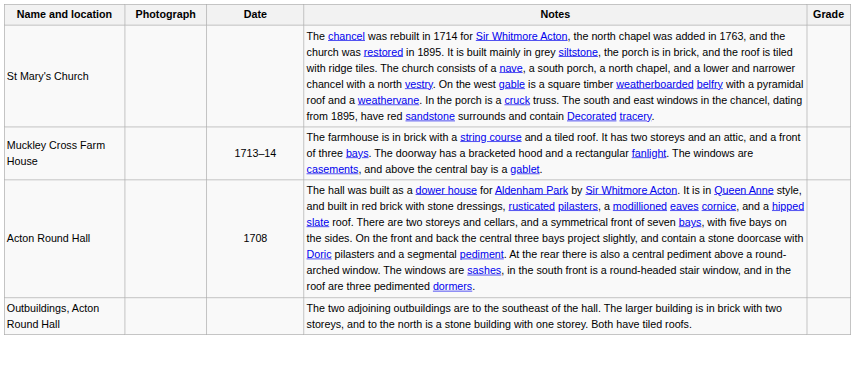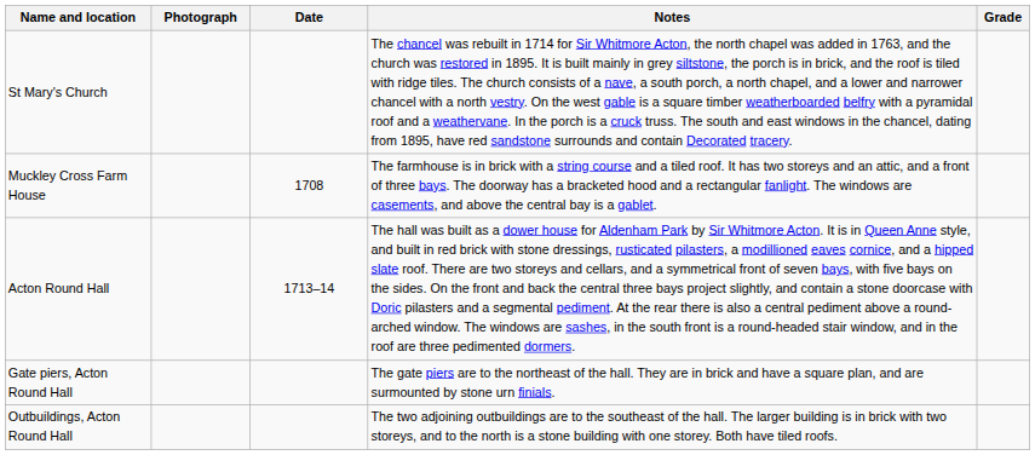 <table class="wikitable sortable plainrowheaders" style="width:100%; border:0; text-align:left; line-height:150%;">
 <tr>
 <th scope="col"  style="width:150px">Name and location</th>
 <th scope="col"  style="width:100px" class="unsortable">Photograph</th>
 <th scope="col"  style="width:120px">Date</th>
 <th scope="col"  style="width:650px" class="unsortable">Notes</th>
 <th scope="col"  style="width:50px">Grade</th>
 </tr>
 <tr>
 <td>St Mary's Church<br><small></small></td>
 <td></td>
 <td align="center"></td>
 <td>The <a href='#'>chancel</a> was rebuilt in 1714 for <a href='#'>Sir Whitmore Acton</a>, the north chapel was added in 1763, and the church was <a href='#'>restored</a> in 1895.  It is built mainly in grey <a href='#'>siltstone</a>, the porch is in brick, and the roof is tiled with ridge tiles.  The church consists of a <a href='#'>nave</a>, a south porch, a north chapel, and a lower and narrower chancel with a north <a href='#'>vestry</a>.  On the west <a href='#'>gable</a> is a square timber <a href='#'>weatherboarded</a> <a href='#'>belfry</a> with a pyramidal roof and a <a href='#'>weathervane</a>.  In the porch is a <a href='#'>cruck</a> truss.  The south and east windows in the chancel, dating from 1895, have red <a href='#'>sandstone</a> surrounds and contain <a href='#'>Decorated</a> <a href='#'>tracery</a>.</td>
 <td align="center" ></td>
 </tr>
 <tr>
 <td>Muckley Cross Farm House<br><small></small></td>
 <td></td>
-<td align="center">1713–14</td>
+<td align="center">1708</td>
 <td>The farmhouse is in brick with a <a href='#'>string course</a> and a tiled roof.  It has two storeys and an attic, and a front of three <a href='#'>bays</a>.  The doorway has a bracketed hood and a rectangular <a href='#'>fanlight</a>.  The windows are <a href='#'>casements</a>, and above the central bay is a <a href='#'>gablet</a>.</td>
 <td align="center" ></td>
 </tr>
 <tr>
 <td>Acton Round Hall<br><small></small></td>
 <td></td>
-<td align="center">1708</td>
+<td align="center">1713–14</td>
 <td>The hall was built as a <a href='#'>dower house</a> for <a href='#'>Aldenham Park</a> by <a href='#'>Sir Whitmore Acton</a>.  It is in <a href='#'>Queen Anne</a> style, and built in red brick with stone dressings, <a href='#'>rusticated</a> <a href='#'>pilasters</a>, a <a href='#'>modillioned</a> <a href='#'>eaves</a> <a href='#'>cornice</a>, and a <a href='#'>hipped</a> <a href='#'>slate</a> roof.  There are two storeys and cellars, and a symmetrical front of seven <a href='#'>bays</a>, with five bays on the sides.  On the front and back the central three bays project slightly, and contain a stone doorcase with <a href='#'>Doric</a> pilasters and a segmental <a href='#'>pediment</a>.  At the rear there is also a central pediment above a round-arched window.  The windows are <a href='#'>sashes</a>, in the south front is a round-headed stair window, and in the roof are three pedimented <a href='#'>dormers</a>.</td>
+<td align="center" ></td>
+</tr>
+<tr>
+<td>Gate piers, Acton Round Hall<br><small></small></td>
+<td></td>
+<td align="center"></td>
+<td>The gate <a href='#'>piers</a> are to the northeast of the hall.  They are in brick and have a square plan, and are surmounted by stone urn <a href='#'>finials</a>.</td>
 <td align="center" ></td>
 </tr>
 <tr>
 <td>Outbuildings, Acton Round Hall<br><small></small></td>
 <td></td>
 <td align="center"></td>
 <td>The two adjoining outbuildings are to the southeast of the hall.  The larger building is in brick with two storeys, and to the north is a stone building with one storey.  Both have tiled roofs.</td>
 <td align="center" ></td>
 </tr>
 <tr>
 </tr>
 </table>
